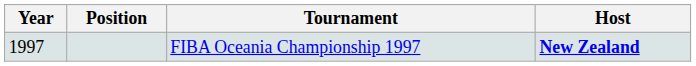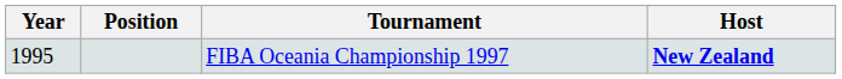 <table class="wikitable" width=70%>
 <tr>
 <th>Year</th>
 <th>Position</th>
 <th>Tournament</th>
 <th>Host</th>
 </tr>
 <tr valign="top" bgcolor="#DCE5E5">
-<td>1997</td>
+<td>1995</td>
 <td></td>
 <td><a href='#'>FIBA Oceania Championship 1997</a></td>
 <td><strong><a href='#'>New Zealand</a></strong></td>
 </tr>
 </table>
